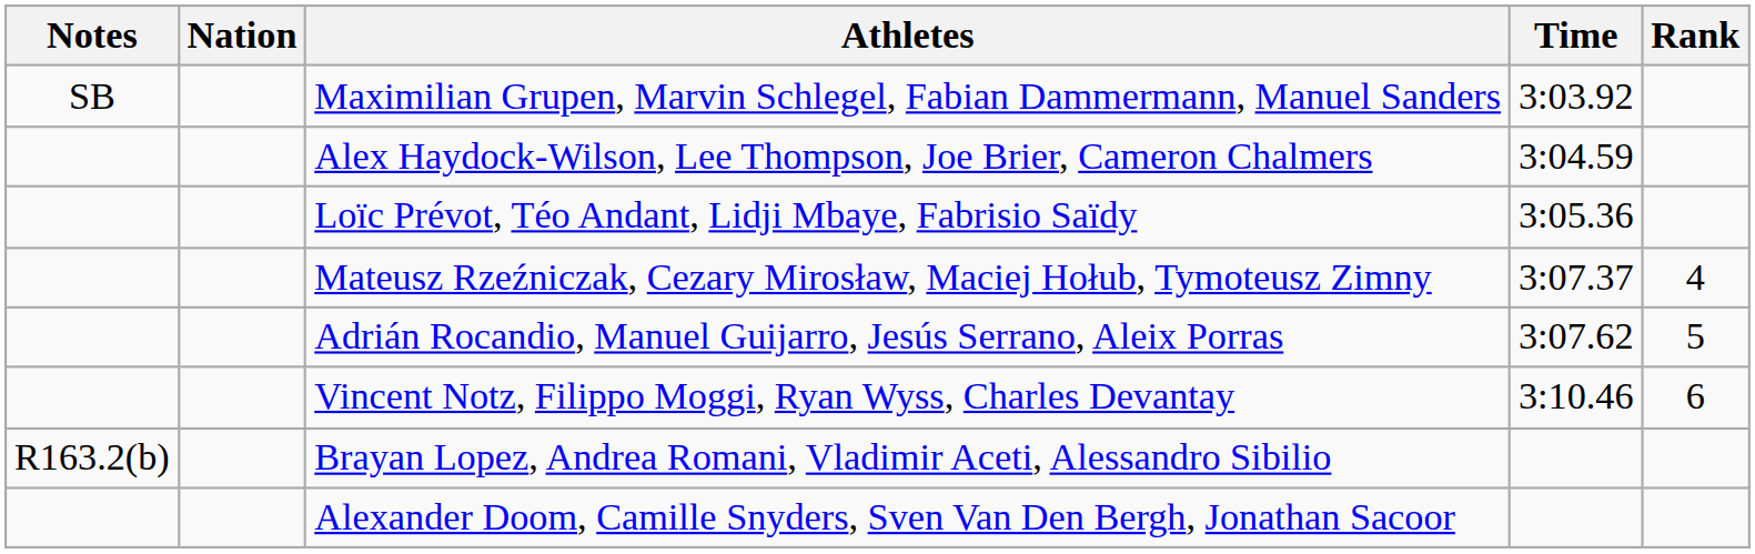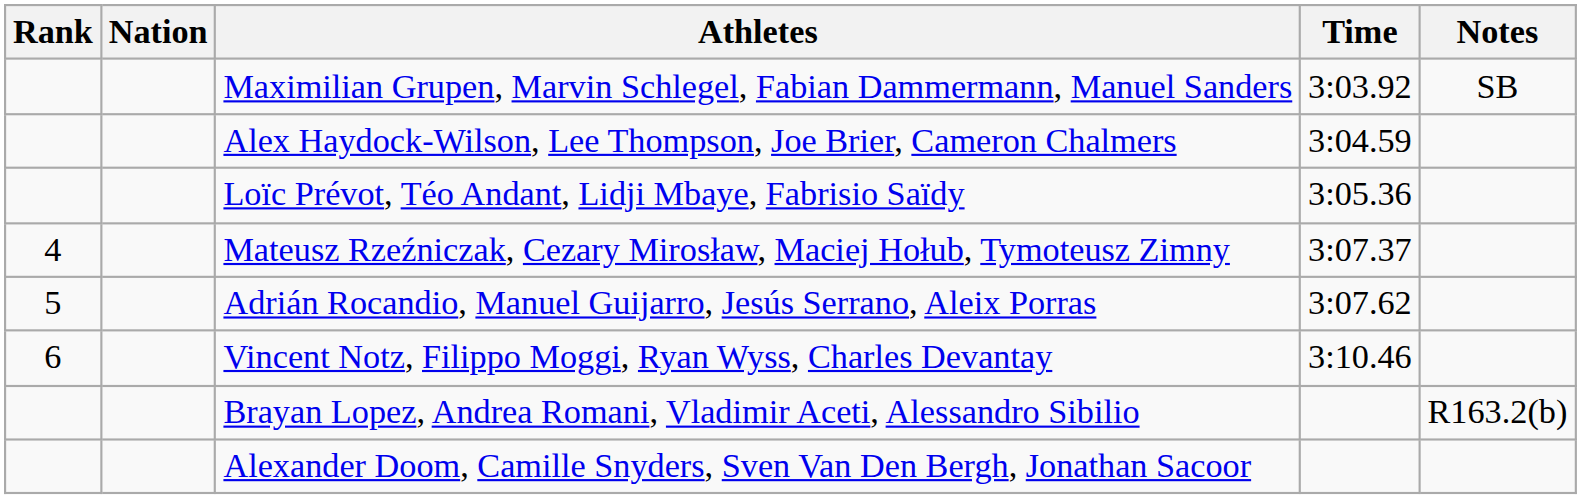 <table class="wikitable sortable" style="text-align:center">
 <tr>
-<th>Notes</th>
+<th>Rank</th>
 <th>Nation</th>
 <th>Athletes</th>
 <th>Time</th>
-<th>Rank</th>
+<th>Notes</th>
 </tr>
 <tr>
-<td>SB</td>
+<td></td>
 <td align=left></td>
 <td align=left><a href='#'>Maximilian Grupen</a>, <a href='#'>Marvin Schlegel</a>, <a href='#'>Fabian Dammermann</a>, <a href='#'>Manuel Sanders</a></td>
 <td>3:03.92</td>
-<td></td>
+<td>SB</td>
 </tr>
 <tr>
 <td></td>
 <td align=left></td>
 <td align=left><a href='#'>Alex Haydock-Wilson</a>, <a href='#'>Lee Thompson</a>, <a href='#'>Joe Brier</a>, <a href='#'>Cameron Chalmers</a></td>
 <td>3:04.59</td>
 <td></td>
 </tr>
 <tr>
 <td></td>
 <td align=left></td>
 <td align=left><a href='#'>Loïc Prévot</a>, <a href='#'>Téo Andant</a>, <a href='#'>Lidji Mbaye</a>, <a href='#'>Fabrisio Saïdy</a></td>
 <td>3:05.36</td>
 <td></td>
 </tr>
 <tr>
-<td></td>
+<td>4</td>
 <td align=left></td>
 <td align=left><a href='#'>Mateusz Rzeźniczak</a>, <a href='#'>Cezary Mirosław</a>, <a href='#'>Maciej Hołub</a>, <a href='#'>Tymoteusz Zimny</a></td>
 <td>3:07.37</td>
-<td>4</td>
+<td></td>
+</tr>
+<tr>
+<td>5</td>
+<td align=left></td>
+<td align=left><a href='#'>Adrián Rocandio</a>, <a href='#'>Manuel Guijarro</a>, <a href='#'>Jesús Serrano</a>, <a href='#'>Aleix Porras</a></td>
+<td>3:07.62</td>
+<td></td>
+</tr>
+<tr>
+<td>6</td>
+<td align=left></td>
+<td align=left><a href='#'>Vincent Notz</a>, <a href='#'>Filippo Moggi</a>, <a href='#'>Ryan Wyss</a>, <a href='#'>Charles Devantay</a></td>
+<td>3:10.46</td>
+<td></td>
 </tr>
 <tr>
 <td></td>
 <td align=left></td>
-<td align=left><a href='#'>Adrián Rocandio</a>, <a href='#'>Manuel Guijarro</a>, <a href='#'>Jesús Serrano</a>, <a href='#'>Aleix Porras</a></td>
-<td>3:07.62</td>
-<td>5</td>
-</tr>
-<tr>
-<td></td>
-<td align=left></td>
-<td align=left><a href='#'>Vincent Notz</a>, <a href='#'>Filippo Moggi</a>, <a href='#'>Ryan Wyss</a>, <a href='#'>Charles Devantay</a></td>
-<td>3:10.46</td>
-<td>6</td>
-</tr>
-<tr>
-<td>R163.2(b)</td>
-<td align=left></td>
 <td align=left><a href='#'>Brayan Lopez</a>, <a href='#'>Andrea Romani</a>, <a href='#'>Vladimir Aceti</a>, <a href='#'>Alessandro Sibilio</a></td>
 <td></td>
-<td></td>
+<td>R163.2(b)</td>
 </tr>
 <tr>
 <td></td>
 <td align=left></td>
 <td align=left><a href='#'>Alexander Doom</a>, <a href='#'>Camille Snyders</a>, <a href='#'>Sven Van Den Bergh</a>, <a href='#'>Jonathan Sacoor</a></td>
 <td></td>
 <td></td>
 </tr>
 </table>
